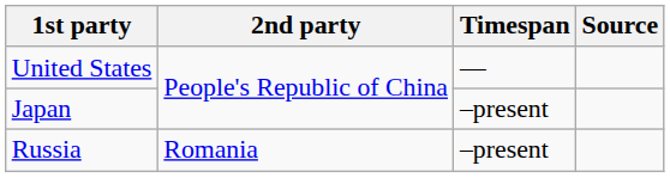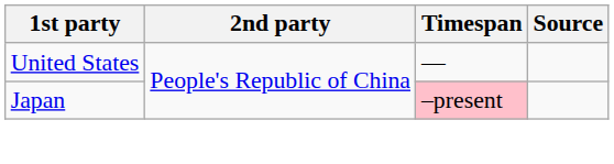 <table class="wikitable">
 <tr>
 <th>1st party</th>
 <th>2nd party</th>
 <th>Timespan</th>
 <th class="unsortable">Source</th>
 </tr>
 <tr>
 <td> <a href='#'>United States</a></td>
 <td rowspan="2"> <a href='#'>People's Republic of China</a></td>
 <td>—</td>
 <td></td>
 </tr>
 <tr>
 <td> <a href='#'>Japan</a></td>
-<td>–present</td>
-<td></td>
-</tr>
-<tr>
-<td> <a href='#'>Russia</a></td>
-<td> <a href='#'>Romania</a></td>
-<td>–present</td>
+<td style="background: pink;">–present</td>
 <td></td>
 </tr>
 </table>
